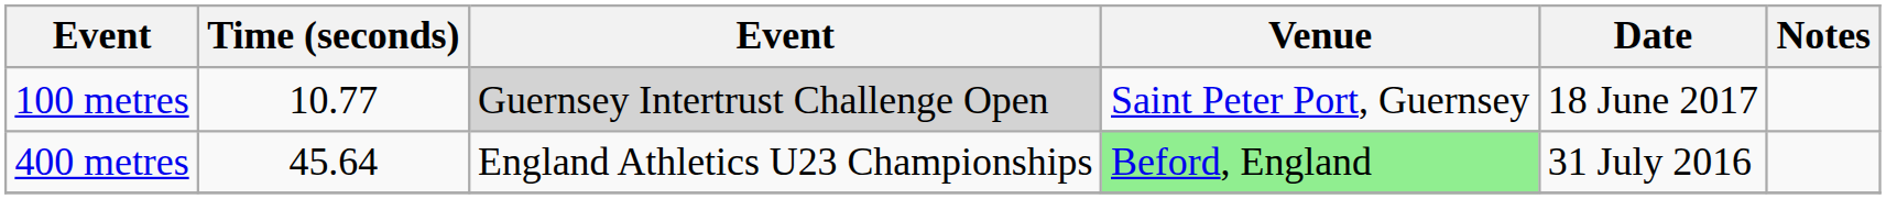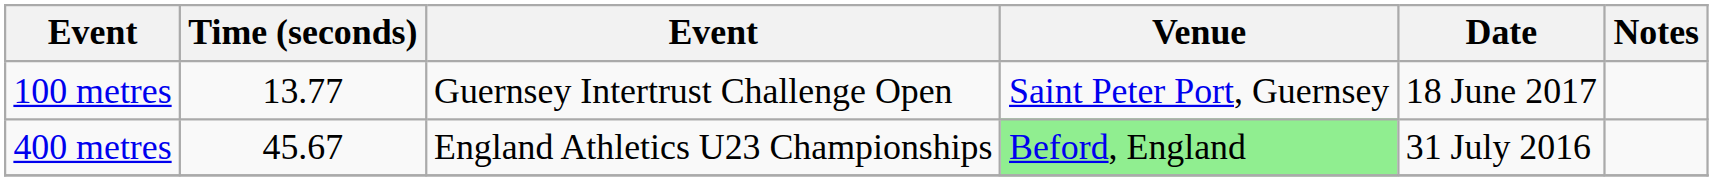 <table class="wikitable">
 <tr>
 <th>Event</th>
 <th>Time (seconds)</th>
 <th>Event</th>
 <th>Venue</th>
 <th>Date</th>
 <th>Notes</th>
 </tr>
 <tr>
 <td><a href='#'>100 metres</a></td>
-<td align=center>10.77</td>
-<td style="background: lightgrey;">Guernsey Intertrust Challenge Open</td>
+<td align=center>13.77</td>
+<td>Guernsey Intertrust Challenge Open</td>
 <td><a href='#'>Saint Peter Port</a>, Guernsey</td>
 <td>18 June 2017</td>
 <td></td>
 </tr>
 <tr>
 <td><a href='#'>400 metres</a></td>
-<td align=center>45.64</td>
+<td align=center>45.67</td>
 <td>England Athletics U23 Championships</td>
 <td style="background: lightgreen;"><a href='#'>Beford</a>, England</td>
 <td>31 July 2016</td>
 <td></td>
 </tr>
 <tr>
 </tr>
 </table>
